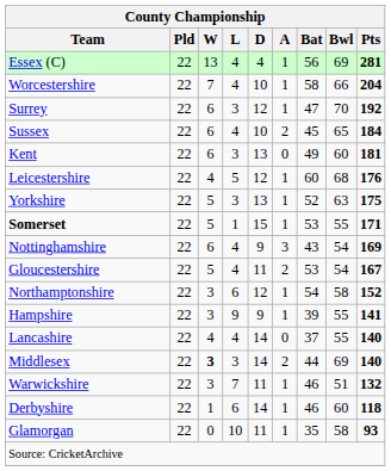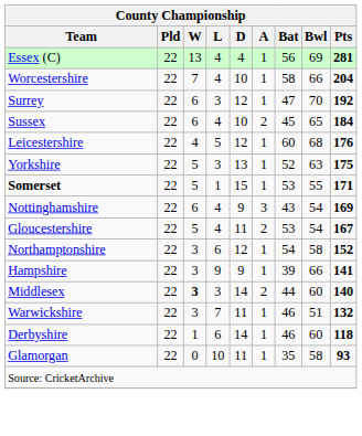 <table class="wikitable" style="text-align:center;">
 <tr>
 <th colspan="9">County Championship</th>
 </tr>
 <tr>
 <th width=175>Team</th>
 <th width=20 abbr="Played">Pld</th>
 <th width=20 abbr="Won">W</th>
 <th width=20 abbr="Lost">L</th>
 <th width=20 abbr="Drawn">D</th>
 <th width=20 abbr="Abandoned">A</th>
 <th width=20 abbr="Batting Points">Bat</th>
 <th width=20 abbr="Bowling Points">Bwl</th>
 <th width=20 abbr="Points">Pts</th>
 </tr>
 <tr style="background:#ccffcc;">
 <td style="text-align:left;"><a href='#'>Essex</a> (C)</td>
 <td>22</td>
 <td>13</td>
 <td>4</td>
 <td>4</td>
 <td>1</td>
 <td>56</td>
 <td>69</td>
 <td><strong>281</strong></td>
 </tr>
 <tr style="background:#f9f9f9;">
 <td style="text-align:left;"><a href='#'>Worcestershire</a></td>
 <td>22</td>
 <td>7</td>
 <td>4</td>
 <td>10</td>
 <td>1</td>
 <td>58</td>
 <td>66</td>
 <td><strong>204</strong></td>
 </tr>
 <tr style="background:#f9f9f9;">
 <td style="text-align:left;"><a href='#'>Surrey</a></td>
 <td>22</td>
 <td>6</td>
 <td>3</td>
 <td>12</td>
 <td>1</td>
 <td>47</td>
 <td>70</td>
 <td><strong>192</strong></td>
 </tr>
 <tr style="background:#f9f9f9;">
 <td style="text-align:left;"><a href='#'>Sussex</a></td>
 <td>22</td>
 <td>6</td>
 <td>4</td>
 <td>10</td>
 <td>2</td>
 <td>45</td>
 <td>65</td>
 <td><strong>184</strong></td>
-</tr>
-<tr style="background:#f9f9f9;">
-<td style="text-align:left;"><a href='#'>Kent</a></td>
-<td>22</td>
-<td>6</td>
-<td>3</td>
-<td>13</td>
-<td>0</td>
-<td>49</td>
-<td>60</td>
-<td><strong>181</strong></td>
 </tr>
 <tr style="background:#f9f9f9;">
 <td style="text-align:left;"><a href='#'>Leicestershire</a></td>
 <td>22</td>
 <td>4</td>
 <td>5</td>
 <td>12</td>
 <td>1</td>
 <td>60</td>
 <td>68</td>
 <td><strong>176</strong></td>
 </tr>
 <tr style="background:#f9f9f9;">
 <td style="text-align:left;"><a href='#'>Yorkshire</a></td>
 <td>22</td>
 <td>5</td>
 <td>3</td>
 <td>13</td>
 <td>1</td>
 <td>52</td>
 <td>63</td>
 <td><strong>175</strong></td>
 </tr>
 <tr style="background:#f9f9f9;">
 <td style="text-align:left;"><strong>Somerset</strong></td>
 <td>22</td>
 <td>5</td>
 <td>1</td>
 <td>15</td>
 <td>1</td>
 <td>53</td>
 <td>55</td>
 <td><strong>171</strong></td>
 </tr>
 <tr style="background:#f9f9f9;">
 <td style="text-align:left;"><a href='#'>Nottinghamshire</a></td>
 <td>22</td>
 <td>6</td>
 <td>4</td>
 <td>9</td>
 <td>3</td>
 <td>43</td>
 <td>54</td>
 <td><strong>169</strong></td>
 </tr>
 <tr style="background:#f9f9f9;">
 <td style="text-align:left;"><a href='#'>Gloucestershire</a></td>
 <td>22</td>
 <td>5</td>
 <td>4</td>
 <td>11</td>
 <td>2</td>
 <td>53</td>
 <td>54</td>
 <td><strong>167</strong></td>
 </tr>
 <tr style="background:#f9f9f9;">
 <td style="text-align:left;"><a href='#'>Northamptonshire</a></td>
 <td>22</td>
 <td>3</td>
 <td>6</td>
 <td>12</td>
 <td>1</td>
 <td>54</td>
 <td>58</td>
 <td><strong>152</strong></td>
 </tr>
 <tr style="background:#f9f9f9;">
 <td style="text-align:left;"><a href='#'>Hampshire</a></td>
 <td>22</td>
 <td>3</td>
 <td>9</td>
 <td>9</td>
 <td>1</td>
 <td>39</td>
-<td>55</td>
+<td>66</td>
 <td><strong>141</strong></td>
-</tr>
-<tr style="background:#f9f9f9;">
-<td style="text-align:left;"><a href='#'>Lancashire</a></td>
-<td>22</td>
-<td>4</td>
-<td>4</td>
-<td>14</td>
-<td>0</td>
-<td>37</td>
-<td>55</td>
-<td><strong>140</strong></td>
 </tr>
 <tr style="background:#f9f9f9;">
 <td style="text-align:left;"><a href='#'>Middlesex</a></td>
 <td>22</td>
 <td><strong>3</strong></td>
 <td>3</td>
 <td>14</td>
 <td>2</td>
 <td>44</td>
-<td>69</td>
+<td>60</td>
 <td><strong>140</strong></td>
 </tr>
 <tr style="background:#f9f9f9;">
 <td style="text-align:left;"><a href='#'>Warwickshire</a></td>
 <td>22</td>
 <td>3</td>
 <td>7</td>
 <td>11</td>
 <td>1</td>
 <td>46</td>
 <td>51</td>
 <td><strong>132</strong></td>
 </tr>
 <tr style="background:#f9f9f9;">
 <td style="text-align:left;"><a href='#'>Derbyshire</a></td>
 <td>22</td>
 <td>1</td>
 <td>6</td>
 <td>14</td>
 <td>1</td>
 <td>46</td>
 <td>60</td>
 <td><strong>118</strong></td>
 </tr>
 <tr style="background:#f9f9f9;">
 <td style="text-align:left;"><a href='#'>Glamorgan</a></td>
 <td>22</td>
 <td>0</td>
 <td>10</td>
 <td>11</td>
 <td>1</td>
 <td>35</td>
 <td>58</td>
 <td><strong>93</strong></td>
 </tr>
 <tr>
 <td colspan="9" align="left"><small>Source: CricketArchive</small></td>
 </tr>
 <tr>
 </tr>
 </table>
